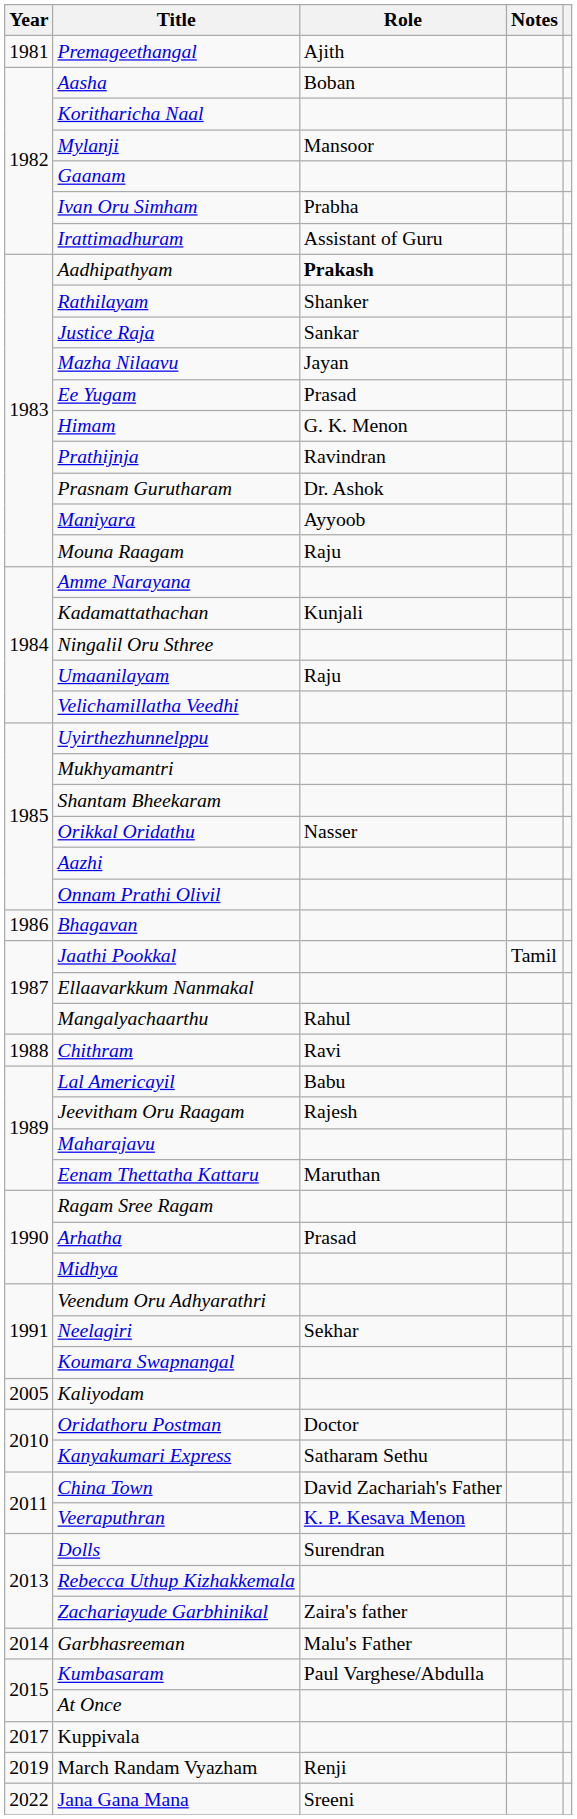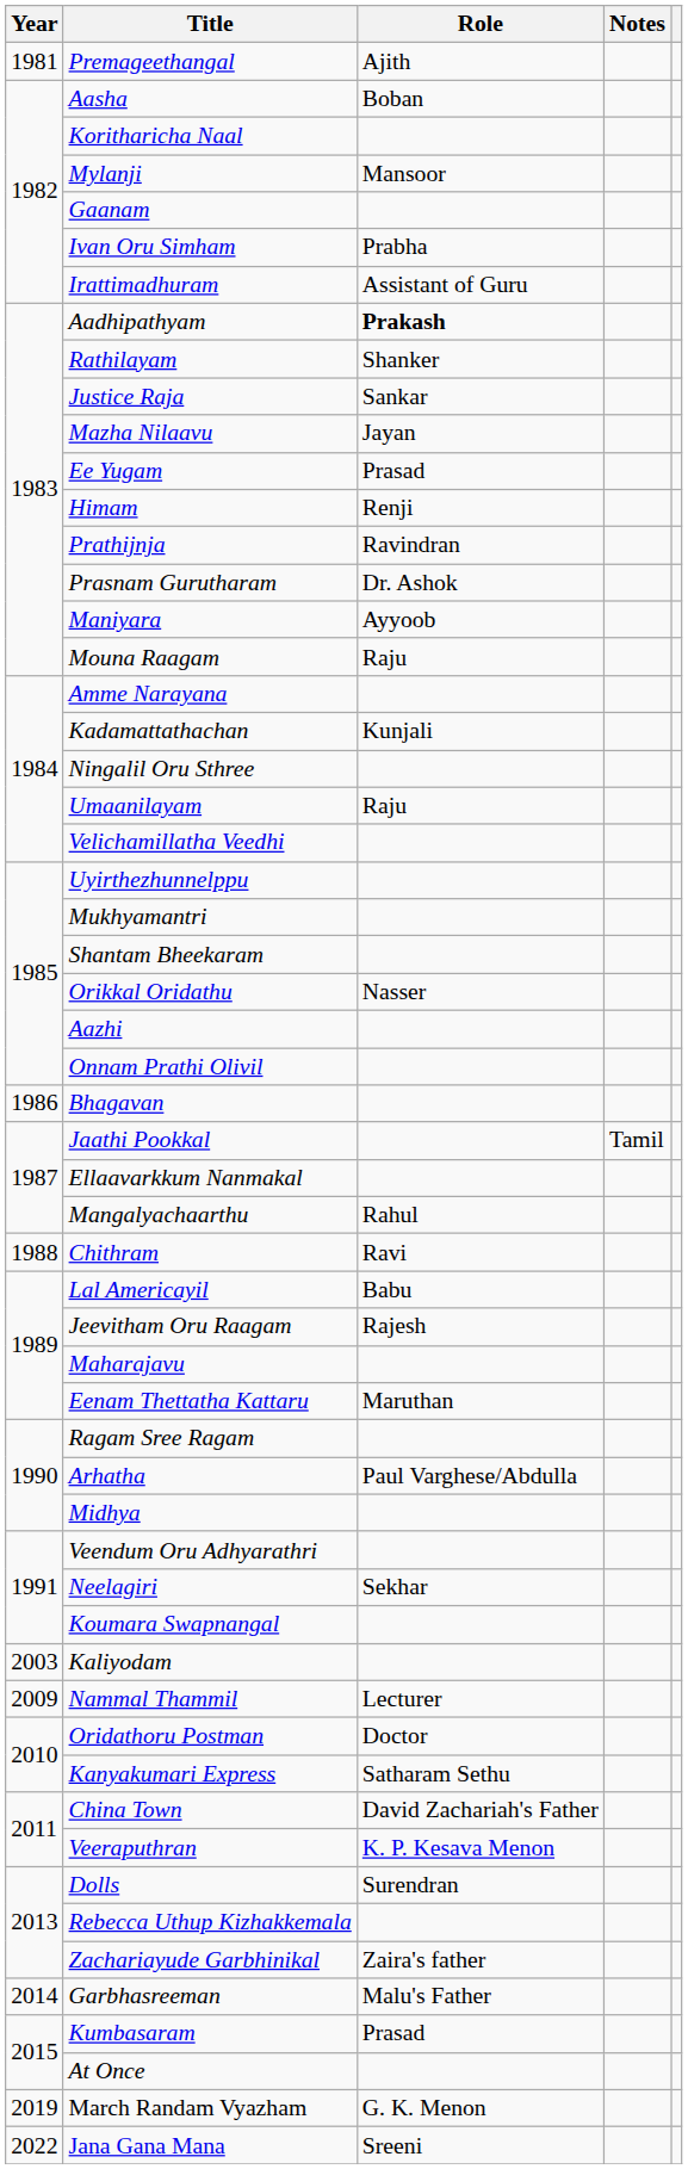 <table class="wikitable sortable">
 <tr>
 <th>Year</th>
 <th>Title</th>
 <th>Role</th>
 <th>Notes</th>
 <th class="unsortable"></th>
 </tr>
 <tr>
 <td>1981</td>
 <td><em><a href='#'>Premageethangal</a></em></td>
 <td>Ajith</td>
 <td></td>
 <td></td>
 </tr>
 <tr>
 <td rowspan=6>1982</td>
 <td><em><a href='#'>Aasha</a></em></td>
 <td>Boban</td>
 <td></td>
 <td></td>
 </tr>
 <tr>
 <td><em><a href='#'>Koritharicha Naal</a></em></td>
 <td></td>
 <td></td>
 <td></td>
 </tr>
 <tr>
 <td><em><a href='#'>Mylanji</a></em></td>
 <td>Mansoor</td>
 <td></td>
 <td></td>
 </tr>
 <tr>
 <td><em><a href='#'>Gaanam</a></em></td>
 <td></td>
 <td></td>
 <td></td>
 </tr>
 <tr>
 <td><em><a href='#'>Ivan Oru Simham</a></em></td>
 <td>Prabha</td>
 <td></td>
 <td></td>
 </tr>
 <tr>
 <td><em><a href='#'>Irattimadhuram</a></em></td>
 <td>Assistant of Guru</td>
 <td></td>
 <td></td>
 </tr>
 <tr>
 <td rowspan=10>1983</td>
 <td><em>Aadhipathyam</em></td>
 <td><strong>Prakash</strong></td>
 <td></td>
 <td></td>
 </tr>
 <tr>
 <td><em><a href='#'>Rathilayam</a></em></td>
 <td>Shanker</td>
 <td></td>
 <td></td>
 </tr>
 <tr>
 <td><em><a href='#'>Justice Raja</a></em></td>
 <td>Sankar</td>
 <td></td>
 <td></td>
 </tr>
 <tr>
 <td><em><a href='#'>Mazha Nilaavu</a></em></td>
 <td>Jayan</td>
 <td></td>
 <td></td>
 </tr>
 <tr>
 <td><em><a href='#'>Ee Yugam</a></em></td>
 <td>Prasad</td>
 <td></td>
 <td></td>
 </tr>
 <tr>
 <td><em><a href='#'>Himam</a></em></td>
-<td>G. K. Menon</td>
+<td>Renji</td>
 <td></td>
 <td></td>
 </tr>
 <tr>
 <td><em><a href='#'>Prathijnja</a></em></td>
 <td>Ravindran</td>
 <td></td>
 <td></td>
 </tr>
 <tr>
 <td><em>Prasnam Gurutharam</em></td>
 <td>Dr. Ashok</td>
 <td></td>
 <td></td>
 </tr>
 <tr>
 <td><em><a href='#'>Maniyara</a></em></td>
 <td>Ayyoob</td>
 <td></td>
 <td></td>
 </tr>
 <tr>
 <td><em>Mouna Raagam</em></td>
 <td>Raju</td>
 <td></td>
 <td></td>
 </tr>
 <tr>
 <td rowspan=5>1984</td>
 <td><em><a href='#'>Amme Narayana</a></em></td>
 <td></td>
 <td></td>
 <td></td>
 </tr>
 <tr>
 <td><em>Kadamattathachan</em></td>
 <td>Kunjali</td>
 <td></td>
 <td></td>
 </tr>
 <tr>
 <td><em>Ningalil Oru Sthree</em></td>
 <td></td>
 <td></td>
 <td></td>
 </tr>
 <tr>
 <td><em><a href='#'>Umaanilayam</a></em></td>
 <td>Raju</td>
 <td></td>
 <td></td>
 </tr>
 <tr>
 <td><em><a href='#'>Velichamillatha Veedhi</a></em></td>
 <td></td>
 <td></td>
 <td></td>
 </tr>
 <tr>
 <td rowspan=6>1985</td>
 <td><em><a href='#'>Uyirthezhunnelppu</a></em></td>
 <td></td>
 <td></td>
 <td></td>
 </tr>
 <tr>
 <td><em>Mukhyamantri</em></td>
 <td></td>
 <td></td>
 <td></td>
 </tr>
 <tr>
 <td><em>Shantam Bheekaram</em></td>
 <td></td>
 <td></td>
 <td></td>
 </tr>
 <tr>
 <td><em><a href='#'>Orikkal Oridathu</a></em></td>
 <td>Nasser</td>
 <td></td>
 <td></td>
 </tr>
 <tr>
 <td><em><a href='#'>Aazhi</a></em></td>
 <td></td>
 <td></td>
 <td></td>
 </tr>
 <tr>
 <td><em><a href='#'>Onnam Prathi Olivil</a></em></td>
 <td></td>
 <td></td>
 <td></td>
 </tr>
 <tr>
 <td>1986</td>
 <td><em><a href='#'>Bhagavan</a></em></td>
 <td></td>
 <td></td>
 <td></td>
 </tr>
 <tr>
 <td rowspan=3>1987</td>
 <td><em><a href='#'>Jaathi Pookkal</a></em></td>
 <td></td>
 <td>Tamil</td>
 <td></td>
 </tr>
 <tr>
 <td><em>Ellaavarkkum Nanmakal</em></td>
 <td></td>
 <td></td>
 <td></td>
 </tr>
 <tr>
 <td><em>Mangalyachaarthu</em></td>
 <td>Rahul</td>
 <td></td>
 <td></td>
 </tr>
 <tr>
 <td>1988</td>
 <td><em><a href='#'>Chithram</a></em></td>
 <td>Ravi</td>
 <td></td>
 <td></td>
 </tr>
 <tr>
 <td rowspan=4>1989</td>
 <td><em><a href='#'>Lal Americayil</a></em></td>
 <td>Babu</td>
 <td></td>
 <td></td>
 </tr>
 <tr>
 <td><em>Jeevitham Oru Raagam</em></td>
 <td>Rajesh</td>
 <td></td>
 <td></td>
 </tr>
 <tr>
 <td><em><a href='#'>Maharajavu</a></em></td>
 <td></td>
 <td></td>
 <td></td>
 </tr>
 <tr>
 <td><em><a href='#'>Eenam Thettatha Kattaru</a></em></td>
 <td>Maruthan</td>
 <td></td>
 <td></td>
 </tr>
 <tr>
 <td rowspan=3>1990</td>
 <td><em>Ragam Sree Ragam</em></td>
 <td></td>
 <td></td>
 <td></td>
 </tr>
 <tr>
 <td><em><a href='#'>Arhatha</a></em></td>
-<td>Prasad</td>
+<td>Paul Varghese/Abdulla</td>
 <td></td>
 <td></td>
 </tr>
 <tr>
 <td><em><a href='#'>Midhya</a></em></td>
 <td></td>
 <td></td>
 <td></td>
 </tr>
 <tr>
 <td rowspan=3>1991</td>
 <td><em>Veendum Oru Adhyarathri</em></td>
 <td></td>
 <td></td>
 <td></td>
 </tr>
 <tr>
 <td><em><a href='#'>Neelagiri</a></em></td>
 <td>Sekhar</td>
 <td></td>
 <td></td>
 </tr>
 <tr>
 <td><em><a href='#'>Koumara Swapnangal</a></em></td>
 <td></td>
 <td></td>
 <td></td>
 </tr>
 <tr>
-<td>2005</td>
+<td>2003</td>
 <td><em>Kaliyodam</em></td>
 <td></td>
+<td></td>
+<td></td>
+</tr>
+<tr>
+<td>2009</td>
+<td><em><a href='#'>Nammal Thammil</a></em></td>
+<td>Lecturer</td>
 <td></td>
 <td></td>
 </tr>
 <tr>
 <td rowspan=2>2010</td>
 <td><em><a href='#'>Oridathoru Postman</a></em></td>
 <td>Doctor</td>
 <td></td>
 <td></td>
 </tr>
 <tr>
 <td><em><a href='#'>Kanyakumari Express</a></em></td>
 <td>Satharam Sethu</td>
 <td></td>
 <td></td>
 </tr>
 <tr>
 <td rowspan =2>2011</td>
 <td><em><a href='#'>China Town</a></em></td>
 <td>David Zachariah's Father</td>
 <td></td>
 <td></td>
 </tr>
 <tr>
 <td><em><a href='#'>Veeraputhran</a></em></td>
 <td><a href='#'>K. P. Kesava Menon</a></td>
 <td></td>
 <td></td>
 </tr>
 <tr>
 <td rowspan=3>2013</td>
 <td><em><a href='#'>Dolls</a></em></td>
 <td>Surendran</td>
 <td></td>
 <td></td>
 </tr>
 <tr>
 <td><em><a href='#'>Rebecca Uthup Kizhakkemala</a></em></td>
 <td Charlie></td>
 <td></td>
 </tr>
 <tr>
 <td><em><a href='#'>Zachariayude Garbhinikal</a></em></td>
 <td>Zaira's father</td>
 <td></td>
 <td></td>
 </tr>
 <tr>
 <td>2014</td>
 <td><em>Garbhasreeman</em></td>
 <td>Malu's Father</td>
 <td></td>
 <td></td>
 </tr>
 <tr>
 <td rowspan=2>2015</td>
 <td><em><a href='#'>Kumbasaram</a></em></td>
-<td>Paul Varghese/Abdulla</td>
+<td>Prasad</td>
 <td></td>
 <td></td>
 </tr>
 <tr>
 <td><em>At Once</td>
 <td></td>
 <td></td>
 <td></td>
 </tr>
 <tr>
-<td>2017</td>
-<td></em>Kuppivala<em></td>
-<td></td>
-<td></td>
-<td></td>
-</tr>
-<tr>
 <td>2019</td>
 <td></em>March Randam Vyazham<em></td>
-<td>Renji</td>
+<td>G. K. Menon</td>
 <td></td>
 <td></td>
 </tr>
 <tr>
 <td>2022</td>
 <td></em><a href='#'>Jana Gana Mana</a><em></td>
 <td>Sreeni</td>
 <td></td>
 <td></td>
 </tr>
 <tr>
 </tr>
 </table>
